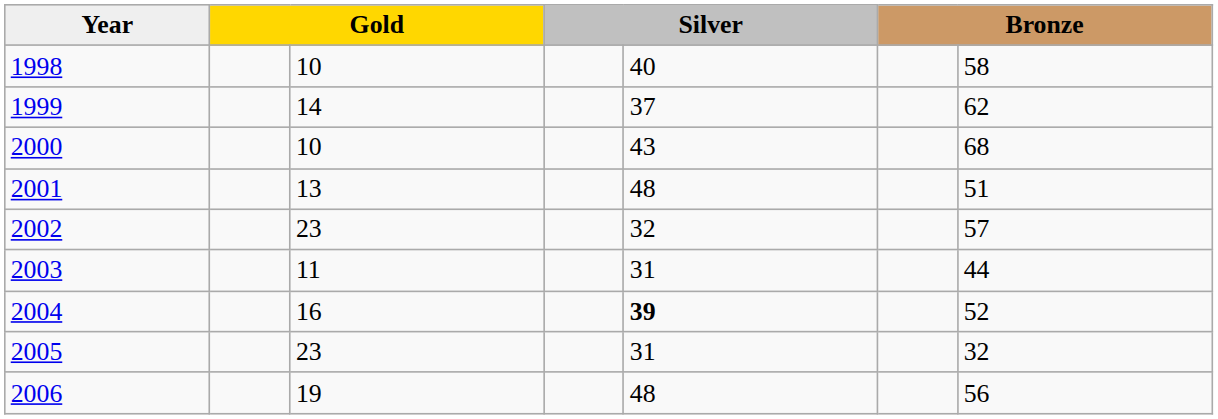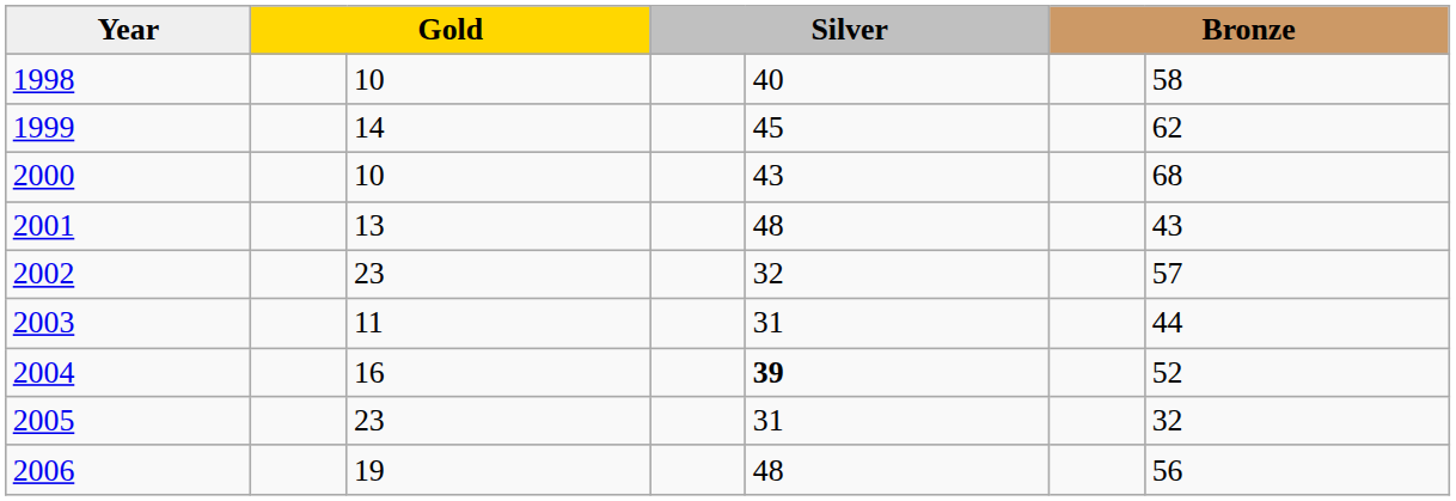 <table class="wikitable" style="font-size:100%">
 <tr align=center>
 <th scope=col style="width:120px; background: #efefef;">Year</th>
 <th scope=col colspan=2 style="width:200px; background: gold;">Gold</th>
 <th scope=col colspan=2 style="width:200px; background: silver;">Silver</th>
 <th scope=col colspan=2 style="width:200px; background: #cc9966;">Bronze</th>
 </tr>
 <tr>
 <td><a href='#'>1998</a></td>
 <td></td>
 <td>10</td>
 <td></td>
 <td>40</td>
 <td></td>
 <td>58</td>
 </tr>
 <tr>
 <td><a href='#'>1999</a></td>
 <td></td>
 <td>14</td>
 <td></td>
-<td>37</td>
+<td>45</td>
 <td></td>
 <td>62</td>
 </tr>
 <tr>
 <td><a href='#'>2000</a></td>
 <td></td>
 <td>10</td>
 <td></td>
 <td>43</td>
 <td></td>
 <td>68</td>
 </tr>
 <tr>
 <td><a href='#'>2001</a></td>
 <td></td>
 <td>13</td>
 <td></td>
 <td>48</td>
 <td></td>
-<td>51</td>
+<td>43</td>
 </tr>
 <tr>
 <td><a href='#'>2002</a></td>
 <td></td>
 <td>23</td>
 <td></td>
 <td>32</td>
 <td></td>
 <td>57</td>
 </tr>
 <tr>
 <td><a href='#'>2003</a></td>
 <td></td>
 <td>11</td>
 <td></td>
 <td>31</td>
 <td></td>
 <td>44</td>
 </tr>
 <tr>
 <td><a href='#'>2004</a></td>
 <td></td>
 <td>16</td>
 <td></td>
 <td><strong>39</strong></td>
 <td></td>
 <td>52</td>
 </tr>
 <tr>
 <td><a href='#'>2005</a></td>
 <td></td>
 <td>23</td>
 <td></td>
 <td>31</td>
 <td></td>
 <td>32</td>
 </tr>
 <tr>
 <td><a href='#'>2006</a></td>
 <td></td>
 <td>19</td>
 <td></td>
 <td>48</td>
 <td></td>
 <td>56</td>
 </tr>
 </table>
